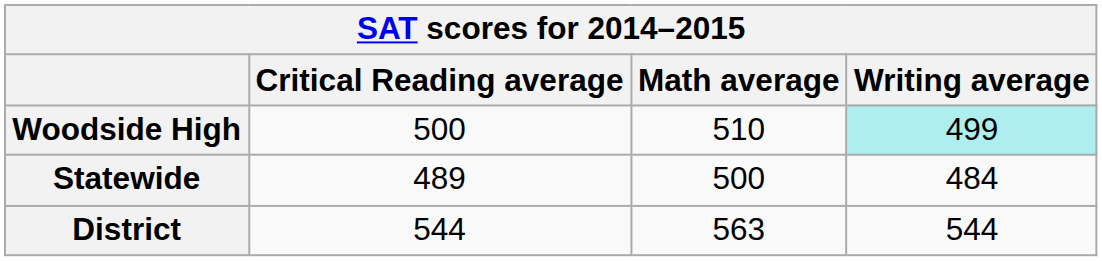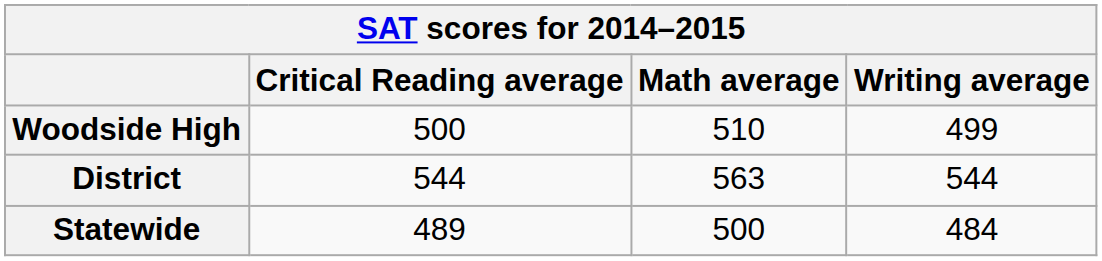 <table class="wikitable" style="text-align:center">
 <tr>
 <th colspan="4"><a href='#'>SAT</a> scores for 2014–2015 </th>
 </tr>
 <tr>
 <th></th>
 <th>Critical Reading average</th>
 <th>Math average</th>
 <th>Writing average</th>
 </tr>
 <tr>
 <th>Woodside High</th>
 <td>500</td>
 <td>510</td>
-<td style="background: paleturquoise;">499</td>
+<td>499</td>
+</tr>
+<tr>
+<th>District</th>
+<td>544</td>
+<td>563</td>
+<td>544</td>
 </tr>
 <tr>
 <th>Statewide</th>
 <td>489</td>
 <td>500</td>
 <td>484</td>
 </tr>
-<tr>
-<th>District</th>
-<td>544</td>
-<td>563</td>
-<td>544</td>
-</tr>
 </table>
